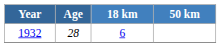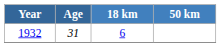 <table class="wikitable" style="font-size:95%; text-align:center; border:grey solid 1px; border-collapse:collapse; background:#ffffff;">
 <tr>
 <th style="background-color:#369; color:white; width:60px;"> Year </th>
 <th style="background-color:#369; color:white; width:40px;"> Age </th>
 <th style="background-color:#4180be; color:white; width:75px;"> 18 km </th>
 <th style="background-color:#4180be; color:white; width:75px;"> 50 km </th>
 </tr>
 <tr>
 <td><a href='#'>1932</a></td>
-<td><em>28</em></td>
+<td><em>31</em></td>
 <td><a href='#'>6</a></td>
 <td><a href='#'></a></td>
 </tr>
 <tr>
 </tr>
 </table>
